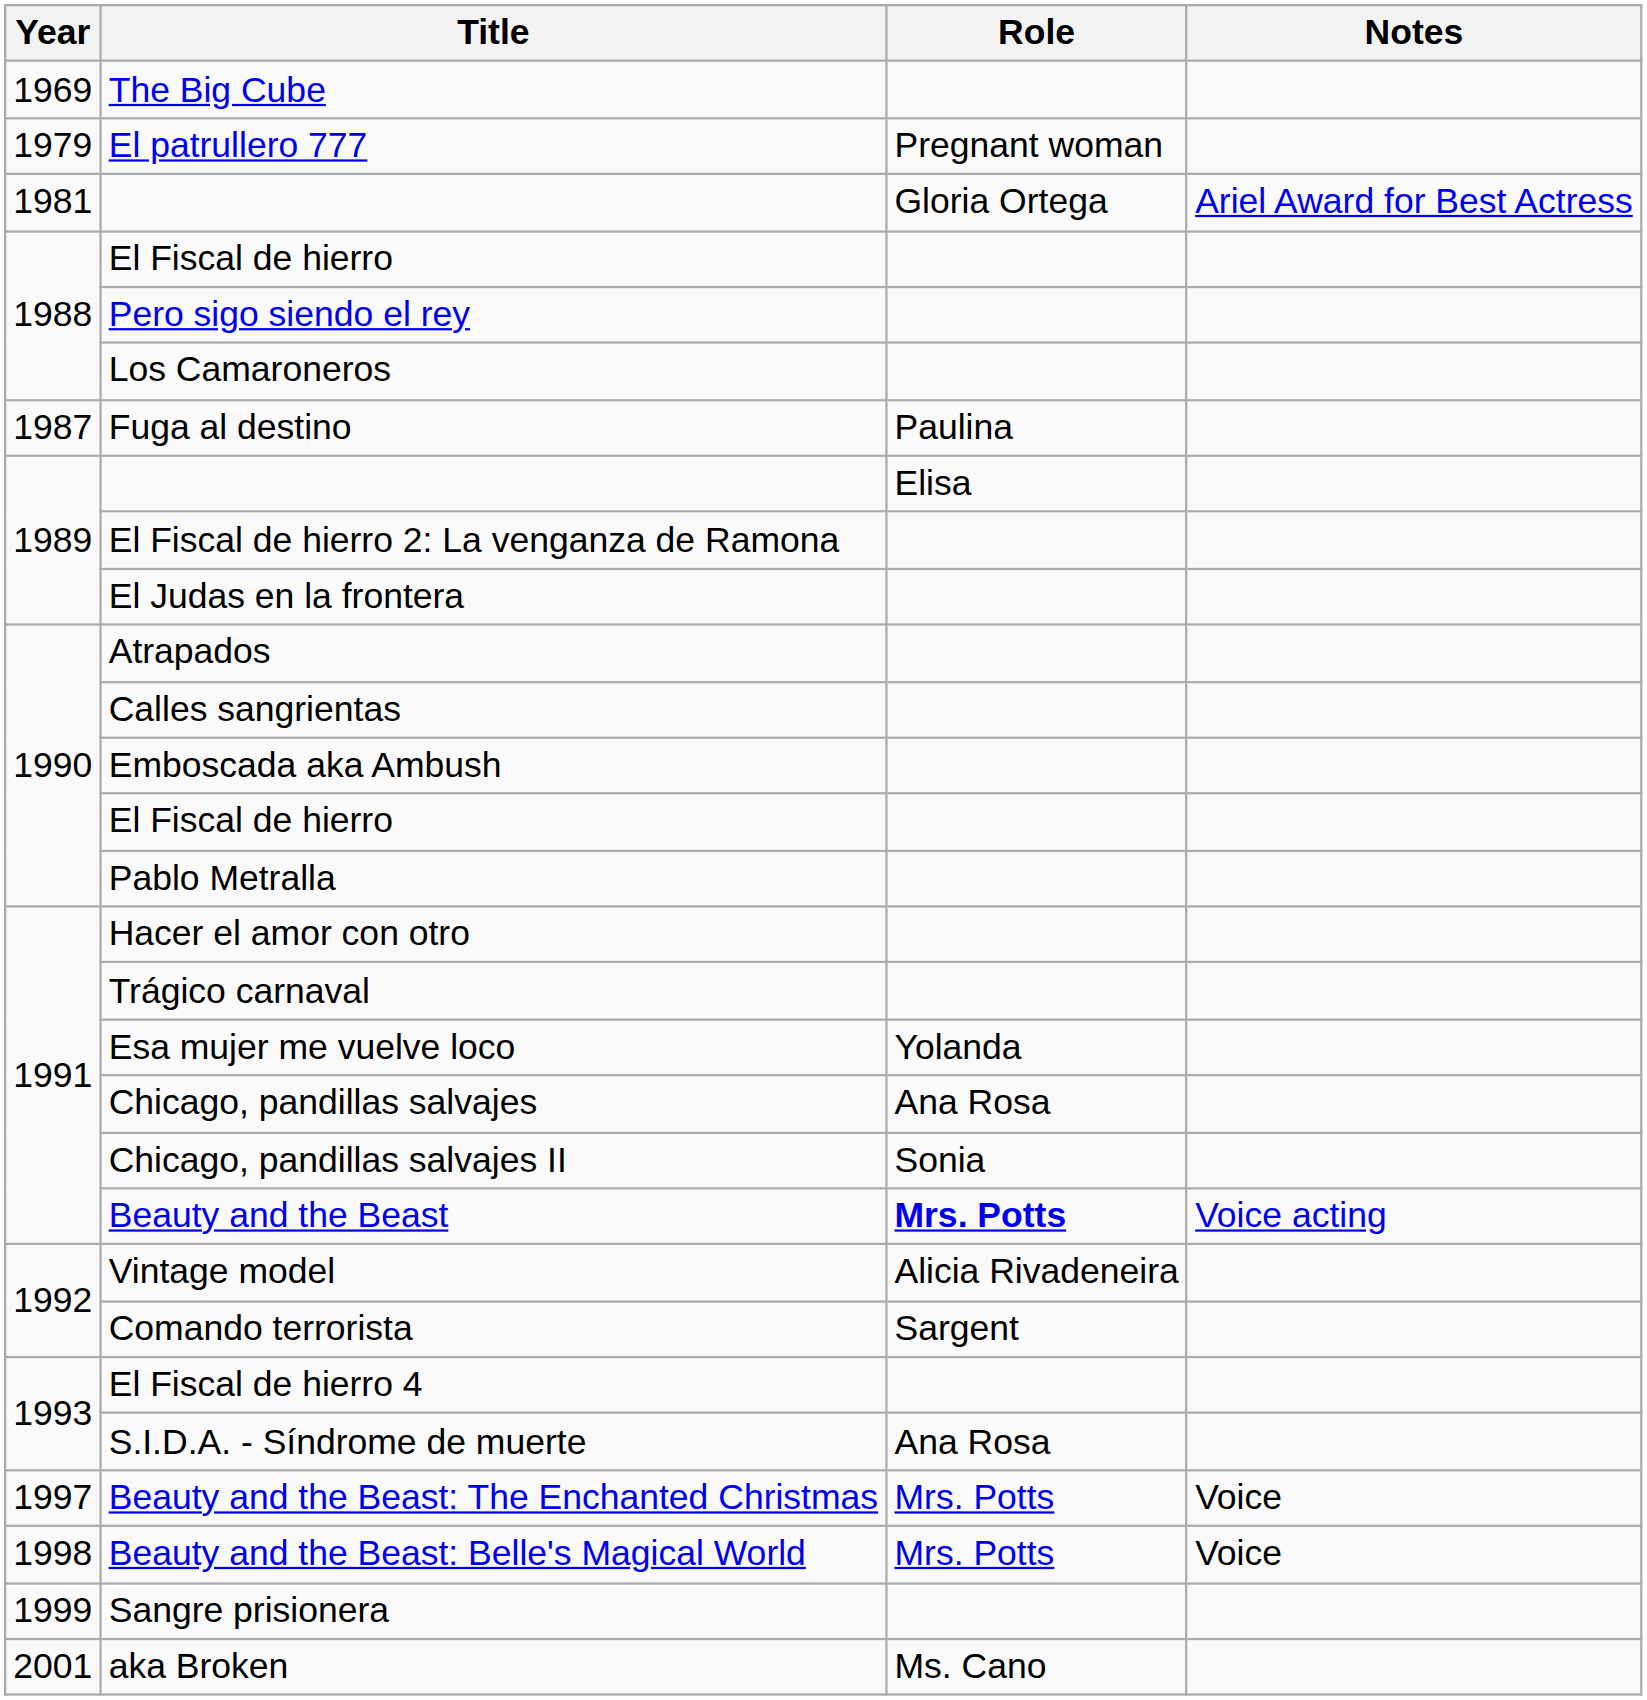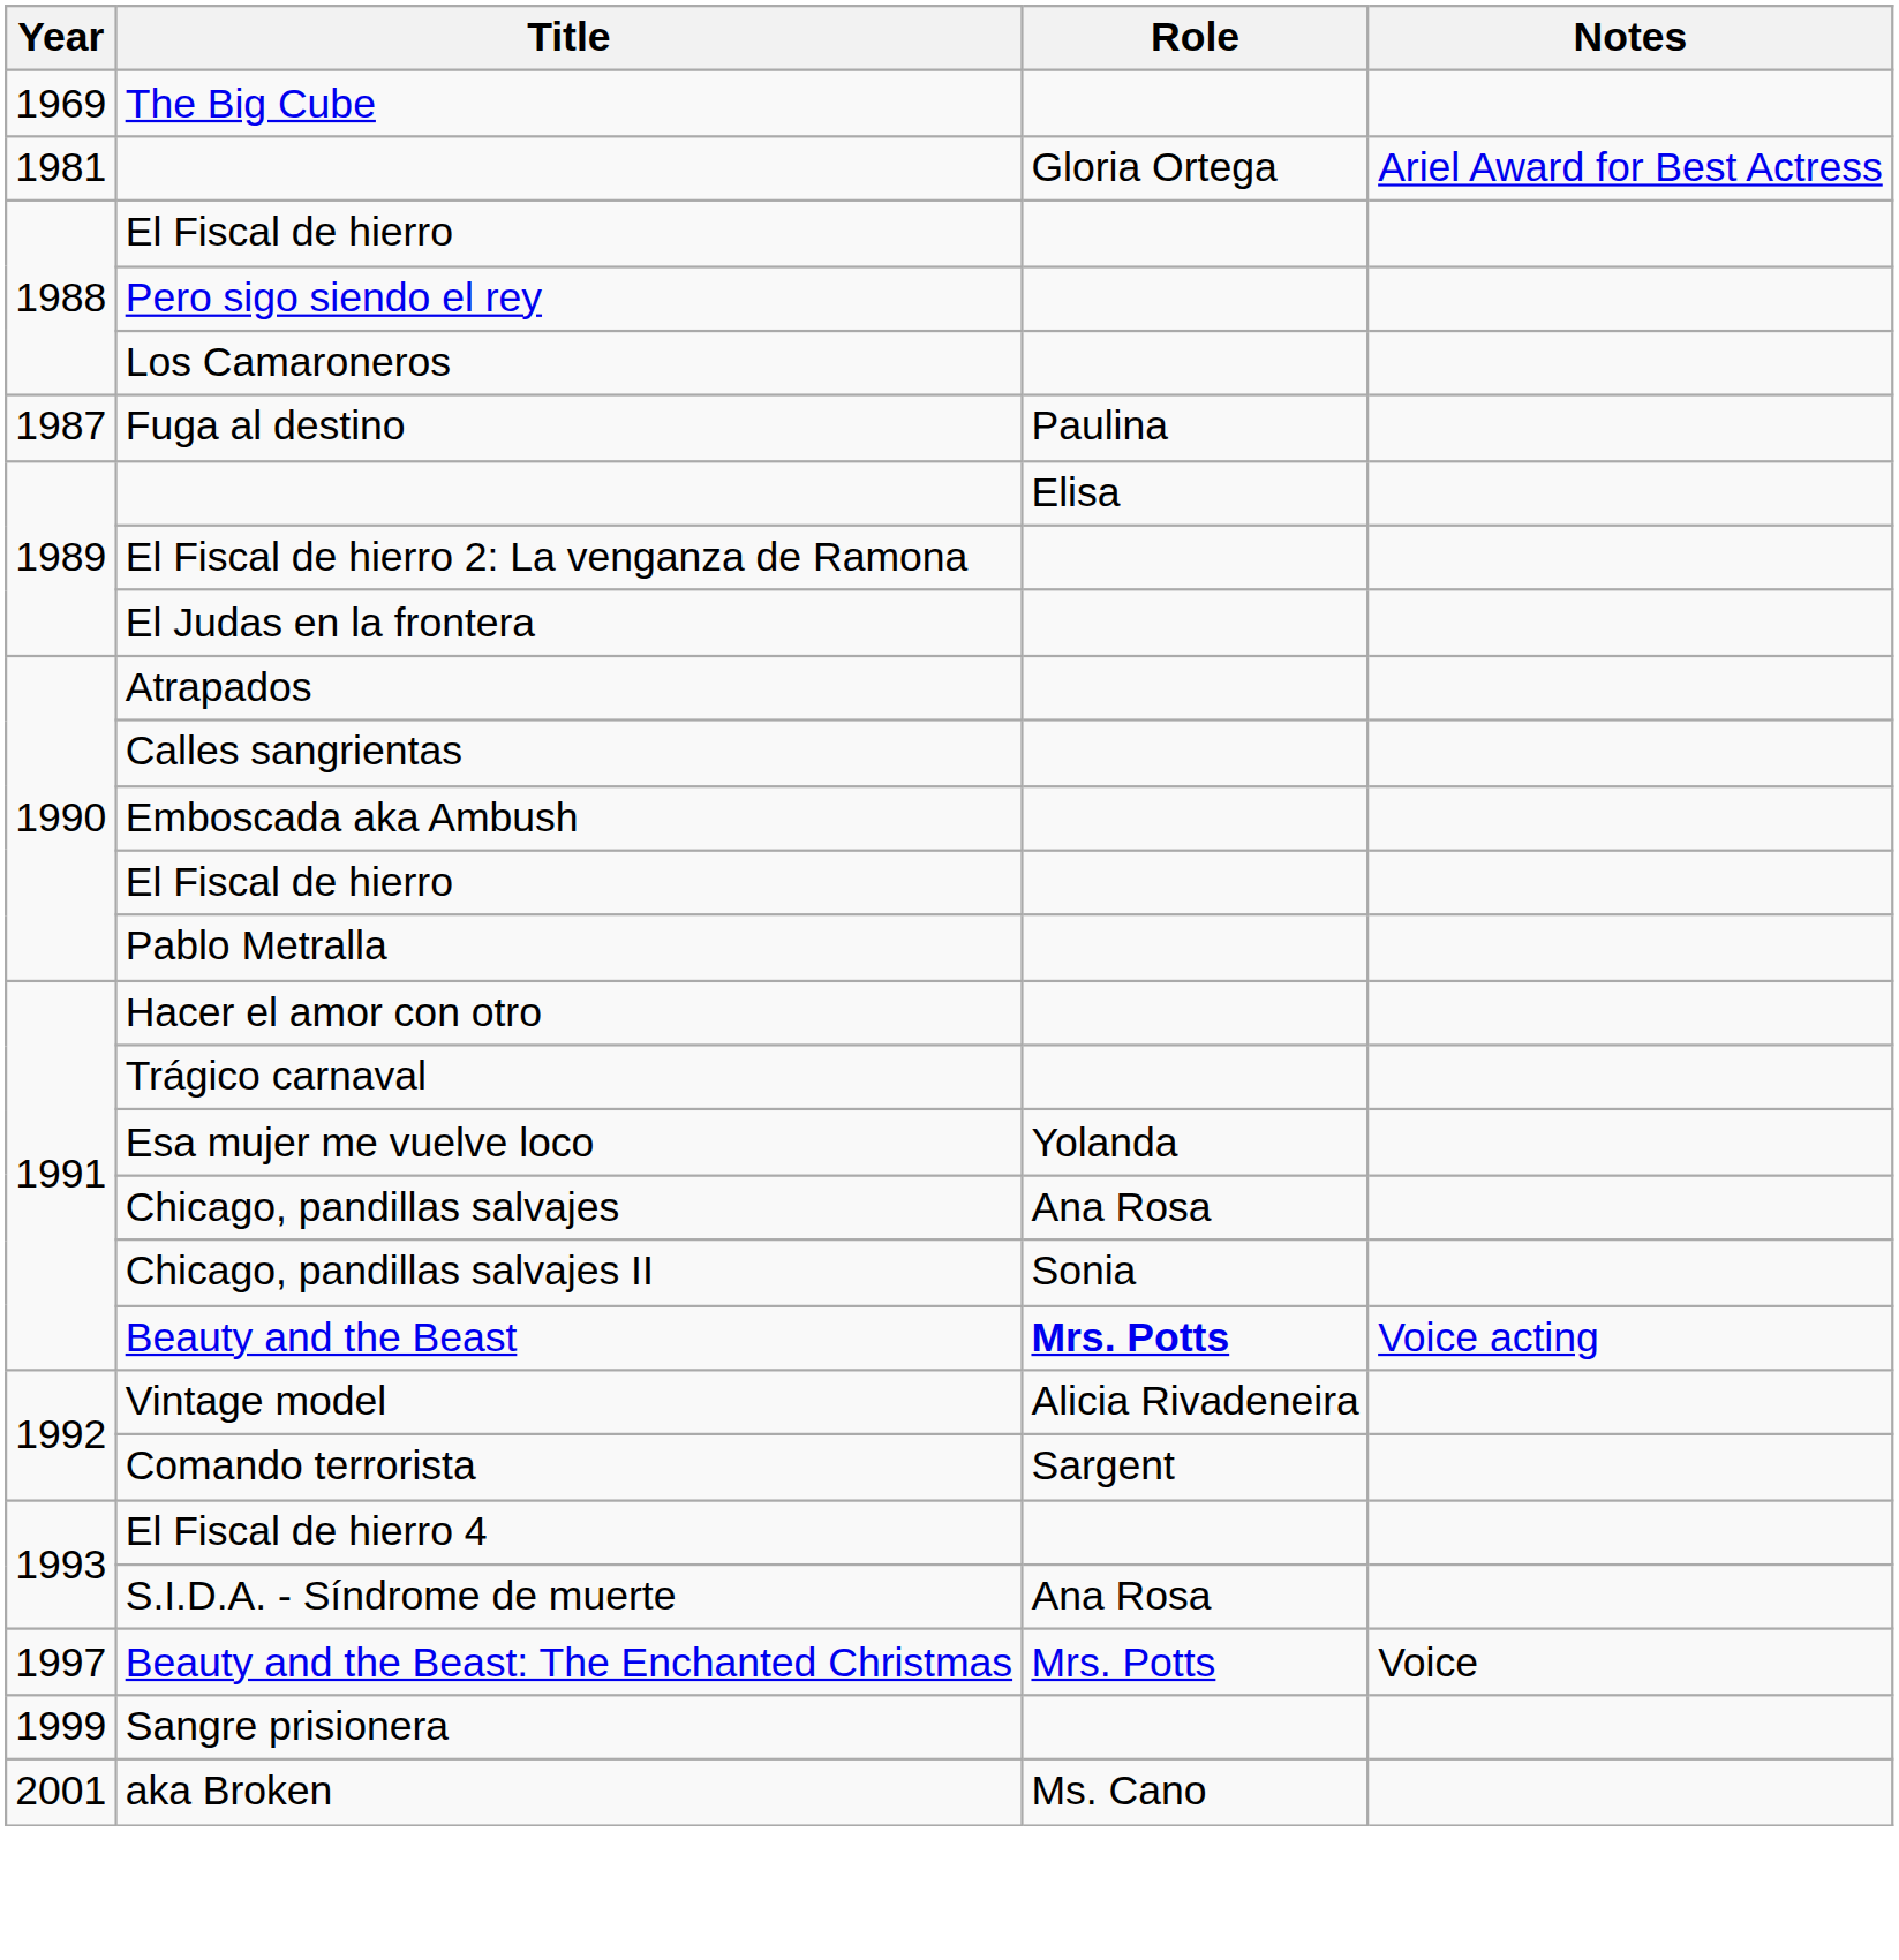 <table class="wikitable">
 <tr bgcolor="#CCCCCC">
 <th>Year</th>
 <th>Title</th>
 <th>Role</th>
 <th>Notes</th>
 </tr>
 <tr>
 <td>1969</td>
 <td><a href='#'>The Big Cube</a></td>
 <td></td>
-<td></td>
-</tr>
-<tr>
-<td>1979</td>
-<td><a href='#'>El patrullero 777</a></td>
-<td>Pregnant woman</td>
 <td></td>
 </tr>
 <tr>
 <td>1981</td>
 <td></td>
 <td>Gloria Ortega</td>
 <td><a href='#'>Ariel Award for Best Actress</a></td>
 </tr>
 <tr>
 <td rowspan=3>1988</td>
 <td>El Fiscal de hierro</td>
 <td></td>
 <td></td>
 </tr>
 <tr>
 <td><a href='#'>Pero sigo siendo el rey</a></td>
 <td></td>
 <td></td>
 </tr>
 <tr>
 <td>Los Camaroneros</td>
 <td></td>
 <td></td>
 </tr>
 <tr>
 <td>1987</td>
 <td>Fuga al destino</td>
 <td>Paulina</td>
 <td></td>
 </tr>
 <tr>
 <td rowspan=3>1989</td>
 <td></td>
 <td>Elisa</td>
 <td></td>
 </tr>
 <tr>
 <td>El Fiscal de hierro 2: La venganza de Ramona</td>
 <td></td>
 <td></td>
 </tr>
 <tr>
 <td>El Judas en la frontera</td>
 <td></td>
 <td></td>
 </tr>
 <tr>
 <td rowspan=5>1990</td>
 <td>Atrapados</td>
 <td></td>
 <td></td>
 </tr>
 <tr>
 <td>Calles sangrientas</td>
 <td></td>
 <td></td>
 </tr>
 <tr>
 <td>Emboscada aka Ambush</td>
 <td></td>
 <td></td>
 </tr>
 <tr>
 <td>El Fiscal de hierro</td>
 <td></td>
 <td></td>
 </tr>
 <tr>
 <td>Pablo Metralla</td>
 <td></td>
 <td></td>
 </tr>
 <tr>
 <td rowspan=6>1991</td>
 <td>Hacer el amor con otro</td>
 <td></td>
 <td></td>
 </tr>
 <tr>
 <td>Trágico carnaval</td>
 <td></td>
 <td></td>
 </tr>
 <tr>
 <td>Esa mujer me vuelve loco</td>
 <td>Yolanda</td>
 <td></td>
 </tr>
 <tr>
 <td>Chicago, pandillas salvajes</td>
 <td>Ana Rosa</td>
 <td></td>
 </tr>
 <tr>
 <td>Chicago, pandillas salvajes II</td>
 <td>Sonia</td>
 <td></td>
 </tr>
 <tr>
 <td><a href='#'>Beauty and the Beast</a></td>
 <td><strong><a href='#'>Mrs. Potts</a></strong></td>
 <td><a href='#'>Voice acting</a></td>
 </tr>
 <tr>
 <td rowspan=2>1992</td>
 <td>Vintage model</td>
 <td>Alicia Rivadeneira</td>
 <td></td>
 </tr>
 <tr>
 <td>Comando terrorista</td>
 <td>Sargent</td>
 <td></td>
 </tr>
 <tr>
 <td rowspan=2>1993</td>
 <td>El Fiscal de hierro 4</td>
 <td></td>
 <td></td>
 </tr>
 <tr>
 <td>S.I.D.A. - Síndrome de muerte</td>
 <td>Ana Rosa</td>
 <td></td>
 </tr>
 <tr>
 <td>1997</td>
 <td><a href='#'>Beauty and the Beast: The Enchanted Christmas</a></td>
 <td><a href='#'>Mrs. Potts</a></td>
 <td>Voice</td>
 </tr>
 <tr>
-<td>1998</td>
-<td><a href='#'>Beauty and the Beast: Belle's Magical World</a></td>
-<td><a href='#'>Mrs. Potts</a></td>
-<td>Voice</td>
-</tr>
-<tr>
 <td>1999</td>
 <td>Sangre prisionera</td>
 <td></td>
 <td></td>
 </tr>
 <tr>
 <td>2001</td>
 <td> aka Broken</td>
 <td>Ms. Cano</td>
 <td></td>
 </tr>
 </table>
